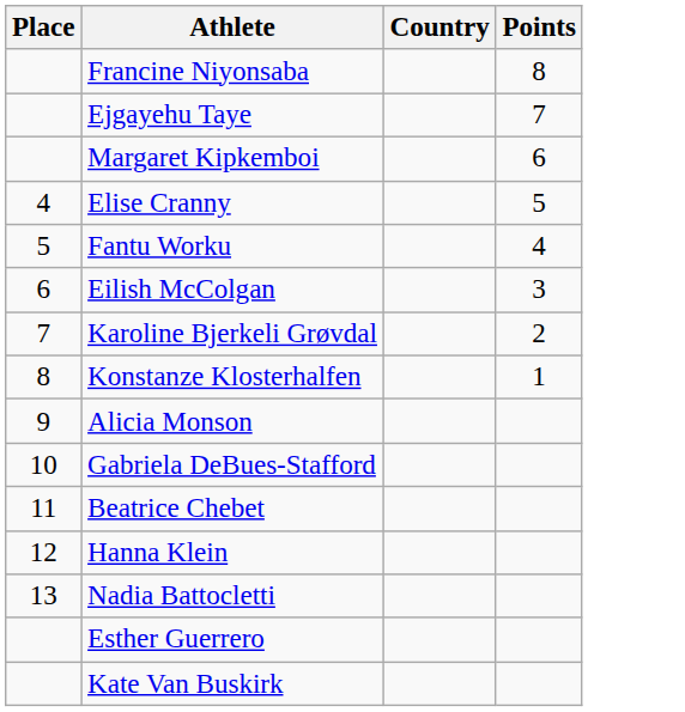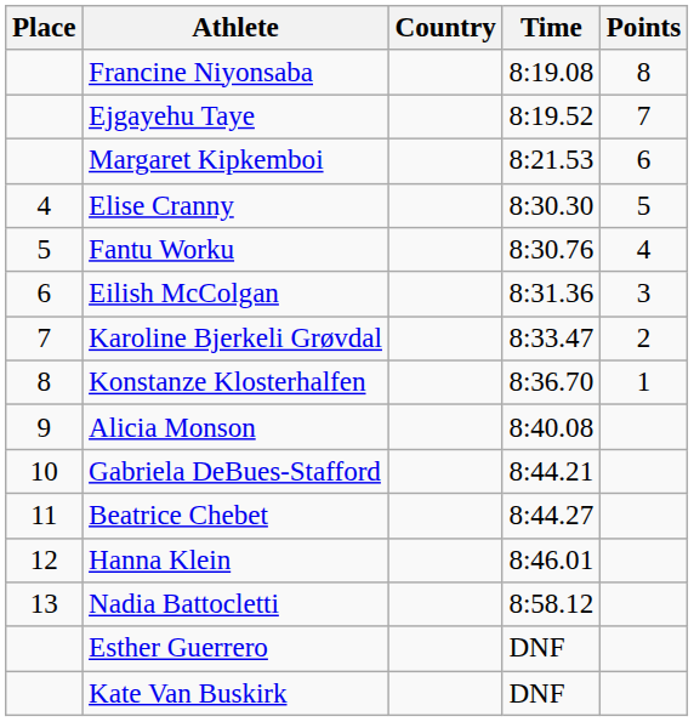 <table class="wikitable">
 <tr>
 <th>Place</th>
 <th>Athlete</th>
 <th>Country</th>
+<th>Time</th>
 <th>Points</th>
 </tr>
 <tr>
 <td align=center></td>
 <td><a href='#'>Francine Niyonsaba</a></td>
 <td></td>
+<td>8:19.08</td>
 <td align=center>8</td>
 </tr>
 <tr>
 <td align=center></td>
 <td><a href='#'>Ejgayehu Taye</a></td>
 <td></td>
+<td>8:19.52</td>
 <td align=center>7</td>
 </tr>
 <tr>
 <td align=center></td>
 <td><a href='#'>Margaret Kipkemboi</a></td>
 <td></td>
+<td>8:21.53</td>
 <td align=center>6</td>
 </tr>
 <tr>
 <td align=center>4</td>
 <td><a href='#'>Elise Cranny</a></td>
 <td></td>
+<td>8:30.30</td>
 <td align=center>5</td>
 </tr>
 <tr>
 <td align=center>5</td>
 <td><a href='#'>Fantu Worku</a></td>
 <td></td>
+<td>8:30.76</td>
 <td align=center>4</td>
 </tr>
 <tr>
 <td align=center>6</td>
 <td><a href='#'>Eilish McColgan</a></td>
 <td></td>
+<td>8:31.36</td>
 <td align=center>3</td>
 </tr>
 <tr>
 <td align=center>7</td>
 <td><a href='#'>Karoline Bjerkeli Grøvdal</a></td>
 <td></td>
+<td>8:33.47</td>
 <td align=center>2</td>
 </tr>
 <tr>
 <td align=center>8</td>
 <td><a href='#'>Konstanze Klosterhalfen</a></td>
 <td></td>
+<td>8:36.70</td>
 <td align=center>1</td>
 </tr>
 <tr>
 <td align=center>9</td>
 <td><a href='#'>Alicia Monson</a></td>
 <td></td>
+<td>8:40.08</td>
 <td align=center></td>
 </tr>
 <tr>
 <td align=center>10</td>
 <td><a href='#'>Gabriela DeBues-Stafford</a></td>
 <td></td>
+<td>8:44.21</td>
 <td align=center></td>
 </tr>
 <tr>
 <td align=center>11</td>
 <td><a href='#'>Beatrice Chebet</a></td>
 <td></td>
+<td>8:44.27</td>
 <td align=center></td>
 </tr>
 <tr>
 <td align=center>12</td>
 <td><a href='#'>Hanna Klein</a></td>
 <td></td>
+<td>8:46.01</td>
 <td align=center></td>
 </tr>
 <tr>
 <td align=center>13</td>
 <td><a href='#'>Nadia Battocletti</a></td>
 <td></td>
+<td>8:58.12</td>
 <td align=center></td>
 </tr>
 <tr>
 <td align=center></td>
 <td><a href='#'>Esther Guerrero</a></td>
 <td></td>
+<td>DNF</td>
 <td align=center></td>
 </tr>
 <tr>
 <td align=center></td>
 <td><a href='#'>Kate Van Buskirk</a></td>
 <td></td>
+<td>DNF</td>
 <td align=center></td>
 </tr>
 </table>
